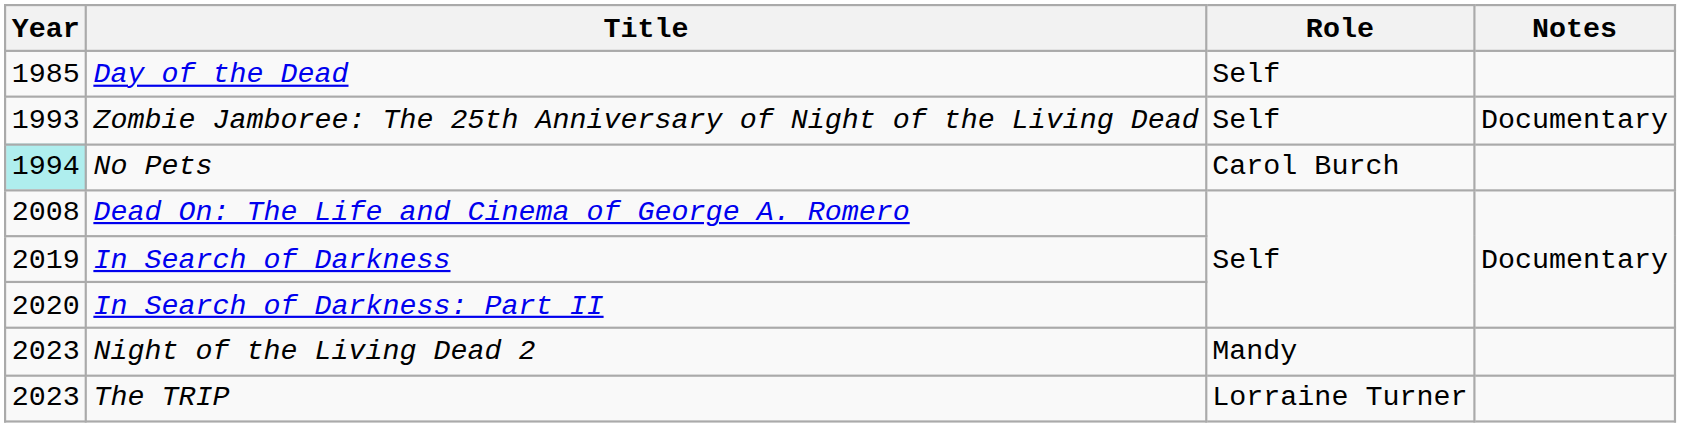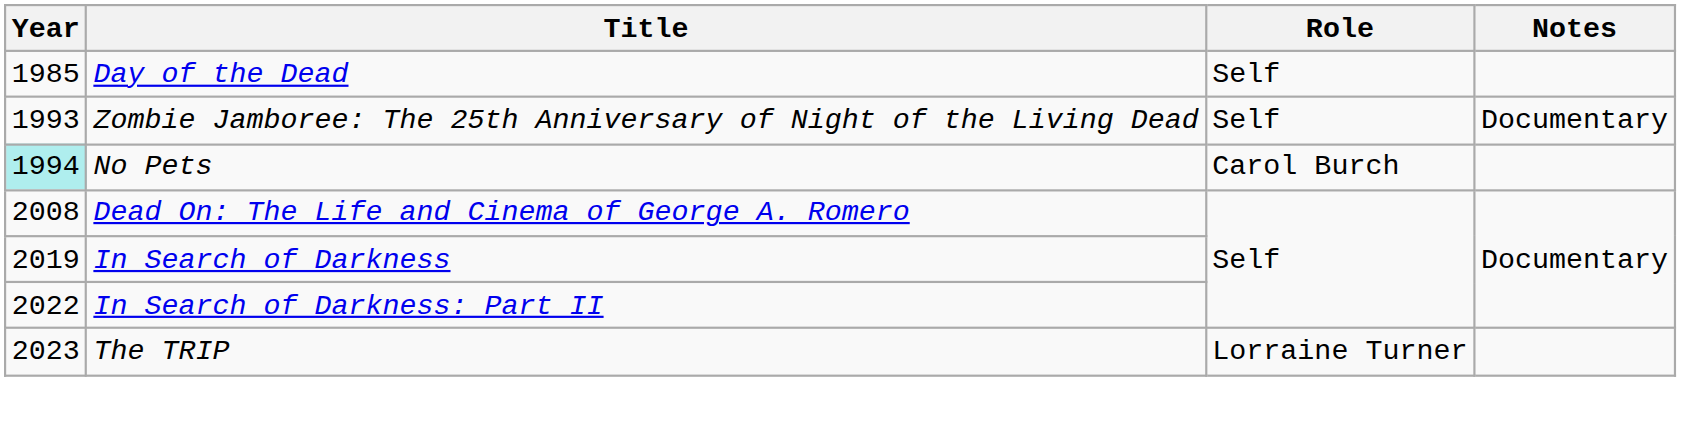 <table class="wikitable sortable">
 <tr>
 <th>Year</th>
 <th>Title</th>
 <th>Role</th>
 <th>Notes</th>
 </tr>
 <tr>
 <td>1985</td>
 <td><a href='#'><em>Day of the Dead</em></a></td>
 <td>Self</td>
 <td></td>
 </tr>
 <tr>
 <td>1993</td>
 <td><em>Zombie Jamboree: The 25th Anniversary of Night of the Living Dead</em></td>
 <td>Self</td>
 <td>Documentary</td>
 </tr>
 <tr>
 <td style="background: paleturquoise;">1994</td>
 <td><em>No Pets</em></td>
 <td>Carol Burch</td>
 <td></td>
 </tr>
 <tr>
 <td>2008</td>
 <td><em><a href='#'>Dead On: The Life and Cinema of George A. Romero</a></em></td>
 <td rowspan="3">Self</td>
 <td rowspan="3">Documentary</td>
 </tr>
 <tr>
 <td>2019</td>
 <td><em><a href='#'>In Search of Darkness</a></em></td>
 </tr>
 <tr>
-<td>2020</td>
+<td>2022</td>
 <td><em><a href='#'>In Search of Darkness: Part II</a></em></td>
-</tr>
-<tr>
-<td>2023</td>
-<td><em>Night of the Living Dead 2</em></td>
-<td>Mandy</td>
-<td></td>
 </tr>
 <tr>
 <td>2023</td>
 <td><em>The TRIP</em></td>
 <td>Lorraine Turner</td>
 <td></td>
 </tr>
 </table>
